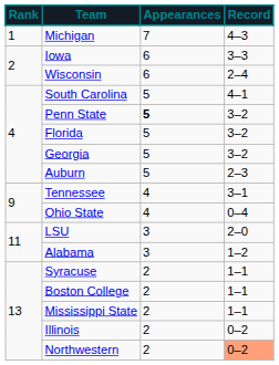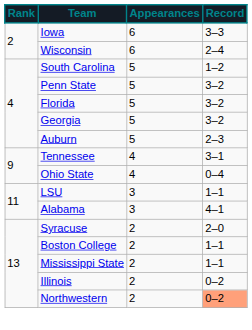 <table class = "wikitable">
 <tr>
 <th style="background:#141b25; color:#00848b; border: 2px solid #00848b;">Rank</th>
 <th style="background:#141b25; color:#00848b; border: 2px solid #00848b;">Team</th>
 <th style="background:#141b25; color:#00848b; border: 2px solid #00848b;">Appearances</th>
 <th style="background:#141b25; color:#00848b; border: 2px solid #00848b;">Record</th>
-</tr>
-<tr>
-<td rowspan=1>1</td>
-<td><a href='#'>Michigan</a></td>
-<td>7</td>
-<td>4–3</td>
 </tr>
 <tr>
 <td rowspan=2>2</td>
 <td><a href='#'>Iowa</a></td>
 <td>6</td>
 <td>3–3</td>
 </tr>
 <tr>
 <td><a href='#'>Wisconsin</a></td>
 <td>6</td>
 <td>2–4</td>
 </tr>
 <tr>
 <td rowspan=5>4</td>
 <td><a href='#'>South Carolina</a></td>
 <td>5</td>
-<td>4–1</td>
+<td>1–2</td>
 </tr>
 <tr>
 <td><a href='#'>Penn State</a></td>
-<td><strong>5</strong></td>
+<td>5</td>
 <td>3–2</td>
 </tr>
 <tr>
 <td><a href='#'>Florida</a></td>
 <td>5</td>
 <td>3–2</td>
 </tr>
 <tr>
 <td><a href='#'>Georgia</a></td>
 <td>5</td>
 <td>3–2</td>
 </tr>
 <tr>
 <td><a href='#'>Auburn</a></td>
 <td>5</td>
 <td>2–3</td>
 </tr>
 <tr>
 <td rowspan=2>9</td>
 <td><a href='#'>Tennessee</a></td>
 <td>4</td>
 <td>3–1</td>
 </tr>
 <tr>
 <td><a href='#'>Ohio State</a></td>
 <td>4</td>
 <td>0–4</td>
 </tr>
 <tr>
 <td rowspan="2">11</td>
 <td><a href='#'>LSU</a></td>
 <td>3</td>
-<td>2–0</td>
+<td>1–1 </td>
 </tr>
 <tr>
 <td><a href='#'>Alabama</a></td>
 <td>3</td>
-<td>1–2</td>
+<td>4–1</td>
 </tr>
 <tr>
 <td rowspan="5">13</td>
 <td><a href='#'>Syracuse</a></td>
 <td>2</td>
-<td>1–1 </td>
+<td>2–0</td>
 </tr>
 <tr>
 <td><a href='#'>Boston College</a></td>
 <td>2</td>
 <td>1–1</td>
 </tr>
 <tr>
 <td><a href='#'>Mississippi State</a></td>
 <td>2</td>
 <td>1–1</td>
 </tr>
 <tr>
 <td><a href='#'>Illinois</a></td>
 <td>2</td>
 <td>0–2</td>
 </tr>
 <tr>
 <td><a href='#'>Northwestern</a></td>
 <td>2</td>
 <td style="background: lightsalmon;">0–2</td>
 </tr>
 </table>
